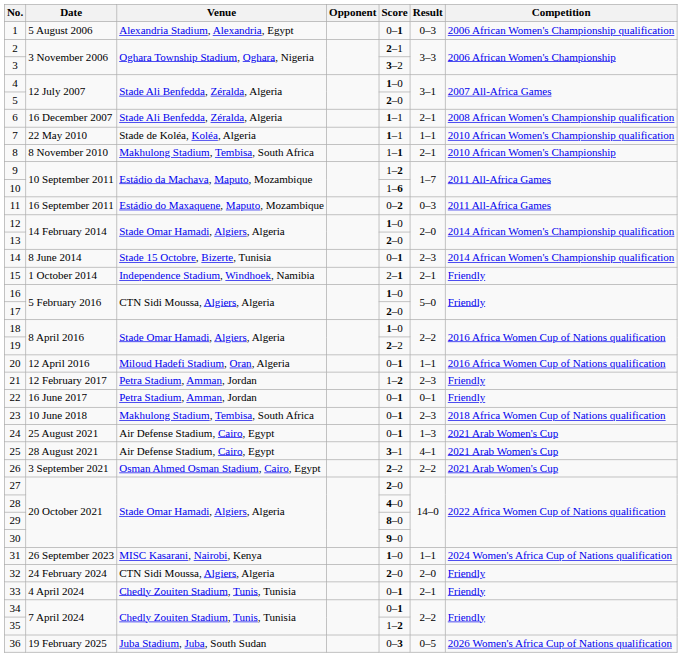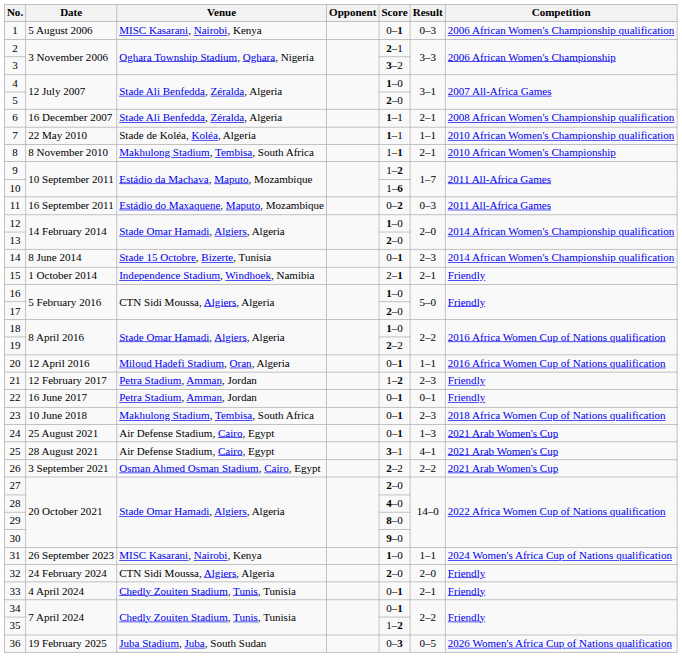 <table class="wikitable">
 <tr>
 <th>No.</th>
 <th>Date</th>
 <th>Venue</th>
 <th>Opponent</th>
 <th>Score</th>
 <th>Result</th>
 <th>Competition</th>
 </tr>
 <tr>
 <td align="center">1</td>
 <td>5 August 2006</td>
-<td><a href='#'>Alexandria Stadium</a>, <a href='#'>Alexandria</a>, Egypt</td>
+<td><a href='#'>MISC Kasarani</a>, <a href='#'>Nairobi</a>, Kenya</td>
 <td></td>
 <td align="center">0–<strong>1</strong></td>
 <td align="center">0–3</td>
 <td><a href='#'>2006 African Women's Championship qualification</a></td>
 </tr>
 <tr>
 <td align="center">2</td>
 <td rowspan="2">3 November 2006</td>
 <td rowspan="2"><a href='#'>Oghara Township Stadium</a>, <a href='#'>Oghara</a>, Nigeria</td>
 <td rowspan="2"></td>
 <td align="center"><strong>2</strong>–1</td>
 <td rowspan="2" align="center">3–3</td>
 <td rowspan="2"><a href='#'>2006 African Women's Championship</a></td>
 </tr>
 <tr align="center">
 <td>3</td>
 <td><strong>3</strong>–2</td>
 </tr>
 <tr>
 <td align="center">4</td>
 <td rowspan="2">12 July 2007</td>
 <td rowspan="2"><a href='#'>Stade Ali Benfedda</a>, <a href='#'>Zéralda</a>, Algeria</td>
 <td rowspan="2"></td>
 <td align="center"><strong>1</strong>–0</td>
 <td rowspan="2" align="center">3–1</td>
 <td rowspan="2"><a href='#'>2007 All-Africa Games</a></td>
 </tr>
 <tr align="center">
 <td>5</td>
 <td><strong>2</strong>–0</td>
 </tr>
 <tr>
 <td align="center">6</td>
 <td>16 December 2007</td>
 <td><a href='#'>Stade Ali Benfedda</a>, <a href='#'>Zéralda</a>, Algeria</td>
 <td></td>
 <td align="center"><strong>1</strong>–1</td>
 <td align="center">2–1</td>
 <td><a href='#'>2008 African Women's Championship qualification</a></td>
 </tr>
 <tr>
 <td align="center">7</td>
 <td>22 May 2010</td>
 <td>Stade de Koléa, <a href='#'>Koléa</a>, Algeria</td>
 <td></td>
 <td align="center"><strong>1</strong>–1</td>
 <td align="center">1–1</td>
 <td><a href='#'>2010 African Women's Championship qualification</a></td>
 </tr>
 <tr>
 <td align="center">8</td>
 <td>8 November 2010</td>
 <td><a href='#'>Makhulong Stadium</a>, <a href='#'>Tembisa</a>, South Africa</td>
 <td></td>
 <td align="center">1–<strong>1</strong></td>
 <td align="center">2–1</td>
 <td><a href='#'>2010 African Women's Championship</a></td>
 </tr>
 <tr>
 <td align="center">9</td>
 <td rowspan="2">10 September 2011</td>
 <td rowspan="2"><a href='#'>Estádio da Machava</a>, <a href='#'>Maputo</a>, Mozambique</td>
 <td rowspan="2"></td>
 <td align="center">1–<strong>2</strong></td>
 <td rowspan="2" align="center">1–7</td>
 <td rowspan="2"><a href='#'>2011 All-Africa Games</a></td>
 </tr>
 <tr align="center">
 <td>10</td>
 <td>1–<strong>6</strong></td>
 </tr>
 <tr>
 <td align="center">11</td>
 <td>16 September 2011</td>
 <td><a href='#'>Estádio do Maxaquene</a>, <a href='#'>Maputo</a>, Mozambique</td>
 <td></td>
 <td align="center">0–<strong>2</strong></td>
 <td align="center">0–3</td>
 <td><a href='#'>2011 All-Africa Games</a></td>
 </tr>
 <tr>
 <td align="center">12</td>
 <td rowspan="2">14 February 2014</td>
 <td rowspan="2"><a href='#'>Stade Omar Hamadi</a>, <a href='#'>Algiers</a>, Algeria</td>
 <td rowspan="2"></td>
 <td align="center"><strong>1</strong>–0</td>
 <td rowspan="2" align="center">2–0</td>
 <td rowspan="2"><a href='#'>2014 African Women's Championship qualification</a></td>
 </tr>
 <tr align="center">
 <td>13</td>
 <td><strong>2</strong>–0</td>
 </tr>
 <tr>
 <td align="center">14</td>
 <td>8 June 2014</td>
 <td><a href='#'>Stade 15 Octobre</a>, <a href='#'>Bizerte</a>, Tunisia</td>
 <td></td>
 <td align="center">0–<strong>1</strong></td>
 <td align="center">2–3</td>
 <td><a href='#'>2014 African Women's Championship qualification</a></td>
 </tr>
 <tr>
 <td align="center">15</td>
 <td>1 October 2014</td>
 <td><a href='#'>Independence Stadium</a>, <a href='#'>Windhoek</a>, Namibia</td>
 <td></td>
 <td align="center">2–<strong>1</strong></td>
 <td align="center">2–1</td>
 <td><a href='#'>Friendly</a></td>
 </tr>
 <tr>
 <td align="center">16</td>
 <td rowspan="2">5 February 2016</td>
 <td rowspan="2">CTN Sidi Moussa, <a href='#'>Algiers</a>, Algeria</td>
 <td rowspan="2"></td>
 <td align="center"><strong>1</strong>–0</td>
 <td rowspan="2" align="center">5–0</td>
 <td rowspan="2"><a href='#'>Friendly</a></td>
 </tr>
 <tr align="center">
 <td>17</td>
 <td><strong>2</strong>–0</td>
 </tr>
 <tr>
 <td align="center">18</td>
 <td rowspan="2">8 April 2016</td>
 <td rowspan="2"><a href='#'>Stade Omar Hamadi</a>, <a href='#'>Algiers</a>, Algeria</td>
 <td rowspan="2"></td>
 <td align="center"><strong>1</strong>–0</td>
 <td rowspan="2" align="center">2–2</td>
 <td rowspan="2"><a href='#'>2016 Africa Women Cup of Nations qualification</a></td>
 </tr>
 <tr align="center">
 <td>19</td>
 <td><strong>2</strong>–2</td>
 </tr>
 <tr>
 <td align="center">20</td>
 <td>12 April 2016</td>
 <td><a href='#'>Miloud Hadefi Stadium</a>, <a href='#'>Oran</a>, Algeria</td>
 <td></td>
 <td align="center">0–<strong>1</strong></td>
 <td align="center">1–1</td>
 <td><a href='#'>2016 Africa Women Cup of Nations qualification</a></td>
 </tr>
 <tr>
 <td align="center">21</td>
 <td>12 February 2017</td>
 <td><a href='#'>Petra Stadium</a>, <a href='#'>Amman</a>, Jordan</td>
 <td></td>
 <td align="center">1–<strong>2</strong></td>
 <td align="center">2–3</td>
 <td><a href='#'>Friendly</a></td>
 </tr>
 <tr>
 <td align="center">22</td>
 <td>16 June 2017</td>
 <td><a href='#'>Petra Stadium</a>, <a href='#'>Amman</a>, Jordan</td>
 <td></td>
 <td align="center">0–<strong>1</strong></td>
 <td align="center">0–1</td>
 <td><a href='#'>Friendly</a></td>
 </tr>
 <tr>
 <td align="center">23</td>
 <td>10 June 2018</td>
 <td><a href='#'>Makhulong Stadium</a>, <a href='#'>Tembisa</a>, South Africa</td>
 <td></td>
 <td align="center">0–<strong>1</strong></td>
 <td align="center">2–3</td>
 <td><a href='#'>2018 Africa Women Cup of Nations qualification</a></td>
 </tr>
 <tr>
 <td align="center">24</td>
 <td>25 August 2021</td>
 <td>Air Defense Stadium, <a href='#'>Cairo</a>, Egypt</td>
 <td></td>
 <td align="center">0–<strong>1</strong></td>
 <td align="center">1–3</td>
 <td><a href='#'>2021 Arab Women's Cup</a></td>
 </tr>
 <tr>
 <td align="center">25</td>
 <td>28 August 2021</td>
 <td>Air Defense Stadium, <a href='#'>Cairo</a>, Egypt</td>
 <td></td>
 <td align="center"><strong>3</strong>–1</td>
 <td align="center">4–1</td>
 <td><a href='#'>2021 Arab Women's Cup</a></td>
 </tr>
 <tr>
 <td align="center">26</td>
 <td>3 September 2021</td>
 <td><a href='#'>Osman Ahmed Osman Stadium</a>, <a href='#'>Cairo</a>, Egypt</td>
 <td></td>
 <td align="center"><strong>2</strong>–2</td>
 <td align="center">2–2</td>
 <td><a href='#'>2021 Arab Women's Cup</a></td>
 </tr>
 <tr>
 <td align=center>27</td>
 <td rowspan=4>20 October 2021</td>
 <td rowspan="4"><a href='#'>Stade Omar Hamadi</a>, <a href='#'>Algiers</a>, Algeria</td>
 <td rowspan="4"></td>
 <td align="center"><strong>2</strong>–0</td>
 <td rowspan="4" align="center">14–0</td>
 <td rowspan="4"><a href='#'>2022 Africa Women Cup of Nations qualification</a></td>
 </tr>
 <tr align=center>
 <td>28</td>
 <td><strong>4</strong>–0</td>
 </tr>
 <tr align=center>
 <td>29</td>
 <td><strong>8</strong>–0</td>
 </tr>
 <tr align=center>
 <td>30</td>
 <td><strong>9</strong>–0</td>
 </tr>
 <tr>
 <td align=center>31</td>
 <td>26 September 2023</td>
 <td><a href='#'>MISC Kasarani</a>, <a href='#'>Nairobi</a>, Kenya</td>
 <td></td>
 <td align="center"><strong>1</strong>–0</td>
 <td align="center">1–1</td>
 <td><a href='#'>2024 Women's Africa Cup of Nations qualification</a></td>
 </tr>
 <tr>
 <td align=center>32</td>
 <td>24 February 2024</td>
 <td>CTN Sidi Moussa, <a href='#'>Algiers</a>, Algeria</td>
 <td></td>
 <td align="center"><strong>2</strong>–0</td>
 <td align="center">2–0</td>
 <td><a href='#'>Friendly</a></td>
 </tr>
 <tr>
 <td align=center>33</td>
 <td>4 April 2024</td>
 <td><a href='#'>Chedly Zouiten Stadium</a>, <a href='#'>Tunis</a>, Tunisia</td>
 <td></td>
 <td align="center">0–<strong>1</strong></td>
 <td align="center">2–1</td>
 <td><a href='#'>Friendly</a></td>
 </tr>
 <tr>
 <td align=center>34</td>
 <td rowspan=2>7 April 2024</td>
 <td rowspan=2><a href='#'>Chedly Zouiten Stadium</a>, <a href='#'>Tunis</a>, Tunisia</td>
 <td rowspan=2></td>
 <td align=center>0–<strong>1</strong></td>
 <td rowspan=2 align=center>2–2</td>
 <td rowspan=2><a href='#'>Friendly</a></td>
 </tr>
 <tr align=center>
 <td>35</td>
 <td>1–<strong>2</strong></td>
 </tr>
 <tr>
 <td align=center>36</td>
 <td>19 February 2025</td>
 <td><a href='#'>Juba Stadium</a>, <a href='#'>Juba</a>, South Sudan</td>
 <td></td>
 <td align="center">0–<strong>3</strong></td>
 <td align="center">0–5</td>
 <td><a href='#'>2026 Women's Africa Cup of Nations qualification</a></td>
 </tr>
 </table>
